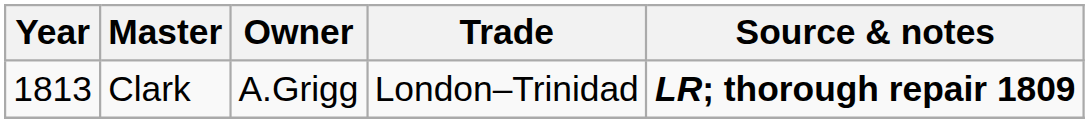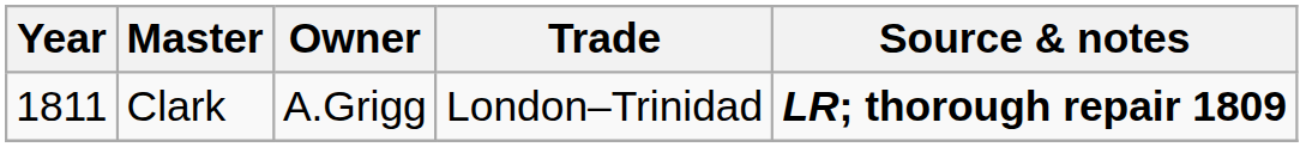 <table class=" wikitable">
 <tr>
 <th>Year</th>
 <th>Master</th>
 <th>Owner</th>
 <th>Trade</th>
 <th>Source & notes</th>
 </tr>
 <tr>
-<td>1813</td>
+<td>1811</td>
 <td>Clark</td>
 <td>A.Grigg</td>
 <td>London–Trinidad</td>
 <td><strong><em>LR</em>; thorough repair 1809</strong></td>
 </tr>
 <tr>
 </tr>
 </table>
